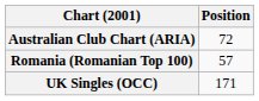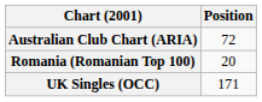 <table class="wikitable sortable plainrowheaders" style="text-align:center">
 <tr>
 <th>Chart (2001)</th>
 <th>Position</th>
 </tr>
 <tr>
 <th scope="row">Australian Club Chart (ARIA)</th>
 <td>72</td>
 </tr>
 <tr>
 <th scope="row">Romania (Romanian Top 100)</th>
-<td>57</td>
+<td>20</td>
 </tr>
 <tr>
 <th scope="row">UK Singles (OCC)</th>
 <td>171</td>
 </tr>
 </table>
